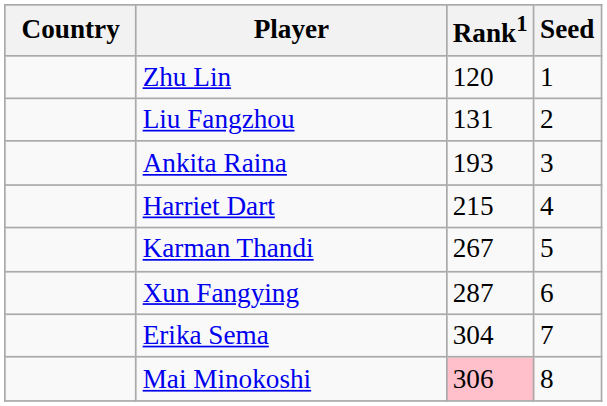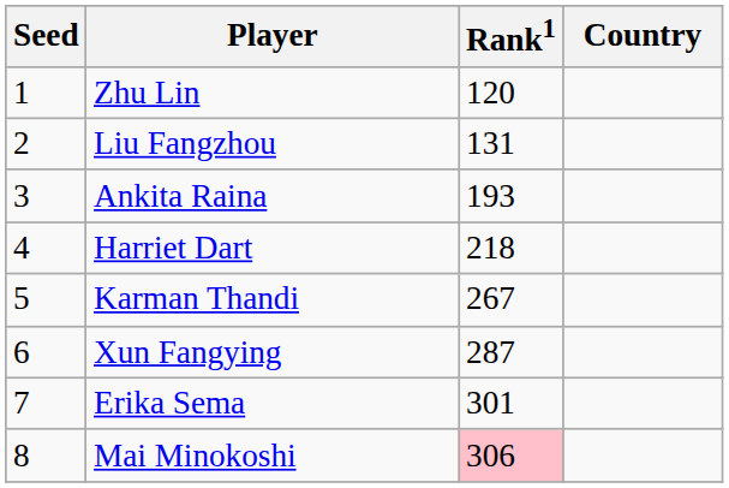 <table class="sortable wikitable">
 <tr>
-<th width="70">Country</th>
+<th>Seed</th>
 <th width="175">Player</th>
 <th>Rank<sup>1</sup></th>
-<th>Seed</th>
+<th width="70">Country</th>
 </tr>
 <tr>
-<td></td>
+<td>1</td>
 <td><a href='#'>Zhu Lin</a></td>
 <td>120</td>
-<td>1</td>
+<td></td>
 </tr>
 <tr>
-<td></td>
+<td>2</td>
 <td><a href='#'>Liu Fangzhou</a></td>
 <td>131</td>
-<td>2</td>
+<td></td>
 </tr>
 <tr>
-<td></td>
+<td>3</td>
 <td><a href='#'>Ankita Raina</a></td>
 <td>193</td>
-<td>3</td>
+<td></td>
 </tr>
 <tr>
+<td>4</td>
+<td><a href='#'>Harriet Dart</a></td>
+<td>218</td>
 <td></td>
-<td><a href='#'>Harriet Dart</a></td>
-<td>215</td>
-<td>4</td>
 </tr>
 <tr>
-<td></td>
+<td>5</td>
 <td><a href='#'>Karman Thandi</a></td>
 <td>267</td>
-<td>5</td>
+<td></td>
 </tr>
 <tr>
-<td></td>
+<td>6</td>
 <td><a href='#'>Xun Fangying</a></td>
 <td>287</td>
-<td>6</td>
+<td></td>
 </tr>
 <tr>
+<td>7</td>
+<td><a href='#'>Erika Sema</a></td>
+<td>301</td>
 <td></td>
-<td><a href='#'>Erika Sema</a></td>
-<td>304</td>
-<td>7</td>
 </tr>
 <tr>
-<td></td>
+<td>8</td>
 <td><a href='#'>Mai Minokoshi</a></td>
 <td style="background: pink;">306</td>
-<td>8</td>
+<td></td>
 </tr>
 </table>
